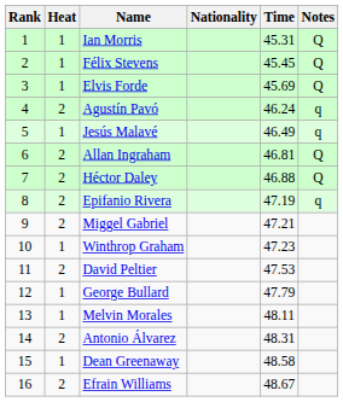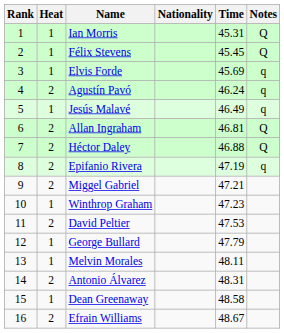 <table class="wikitable sortable" style="text-align:center; font-size:95%">
 <tr>
 <th>Rank</th>
 <th>Heat</th>
 <th>Name</th>
 <th>Nationality</th>
 <th>Time</th>
 <th>Notes</th>
 </tr>
 <tr bgcolor=ccffcc>
 <td>1</td>
 <td>1</td>
 <td align=left><a href='#'>Ian Morris</a></td>
 <td align=left></td>
 <td>45.31</td>
 <td>Q</td>
 </tr>
 <tr bgcolor=ccffcc>
 <td>2</td>
 <td>1</td>
 <td align=left><a href='#'>Félix Stevens</a></td>
 <td align=left></td>
 <td>45.45</td>
 <td>Q</td>
 </tr>
 <tr bgcolor=ccffcc>
 <td>3</td>
 <td>1</td>
 <td align=left><a href='#'>Elvis Forde</a></td>
 <td align=left></td>
 <td>45.69</td>
-<td>Q</td>
+<td>q</td>
 </tr>
 <tr bgcolor=ccffcc>
 <td>4</td>
 <td>2</td>
 <td align=left><a href='#'>Agustín Pavó</a></td>
 <td align=left></td>
 <td>46.24</td>
 <td>q</td>
 </tr>
 <tr bgcolor=ddffdd>
 <td>5</td>
 <td>1</td>
 <td align=left><a href='#'>Jesús Malavé</a></td>
 <td align=left></td>
 <td>46.49</td>
 <td>q</td>
 </tr>
 <tr bgcolor=ccffcc>
 <td>6</td>
 <td>2</td>
 <td align=left><a href='#'>Allan Ingraham</a></td>
 <td align=left></td>
 <td>46.81</td>
 <td>Q</td>
 </tr>
 <tr bgcolor=ccffcc>
 <td>7</td>
 <td>2</td>
 <td align=left><a href='#'>Héctor Daley</a></td>
 <td align=left></td>
 <td>46.88</td>
 <td>Q</td>
 </tr>
 <tr bgcolor=ddffdd>
 <td>8</td>
 <td>2</td>
 <td align=left><a href='#'>Epifanio Rivera</a></td>
 <td align=left></td>
 <td>47.19</td>
 <td>q</td>
 </tr>
 <tr>
 <td>9</td>
 <td>2</td>
 <td align=left><a href='#'>Miggel Gabriel</a></td>
 <td align=left></td>
 <td>47.21</td>
 <td></td>
 </tr>
 <tr>
 <td>10</td>
 <td>1</td>
 <td align=left><a href='#'>Winthrop Graham</a></td>
 <td align=left></td>
 <td>47.23</td>
 <td></td>
 </tr>
 <tr>
 <td>11</td>
 <td>2</td>
 <td align=left><a href='#'>David Peltier</a></td>
 <td align=left></td>
 <td>47.53</td>
 <td></td>
 </tr>
 <tr>
 <td>12</td>
 <td>1</td>
 <td align=left><a href='#'>George Bullard</a></td>
 <td align=left></td>
 <td>47.79</td>
 <td></td>
 </tr>
 <tr>
 <td>13</td>
 <td>1</td>
 <td align=left><a href='#'>Melvin Morales</a></td>
 <td align=left></td>
 <td>48.11</td>
 <td></td>
 </tr>
 <tr>
 <td>14</td>
 <td>2</td>
 <td align=left><a href='#'>Antonio Álvarez</a></td>
 <td align=left></td>
 <td>48.31</td>
 <td></td>
 </tr>
 <tr>
 <td>15</td>
 <td>1</td>
 <td align=left><a href='#'>Dean Greenaway</a></td>
 <td align=left></td>
 <td>48.58</td>
 <td></td>
 </tr>
 <tr>
 <td>16</td>
 <td>2</td>
 <td align=left><a href='#'>Efrain Williams</a></td>
 <td align=left></td>
 <td>48.67</td>
 <td></td>
 </tr>
 </table>
